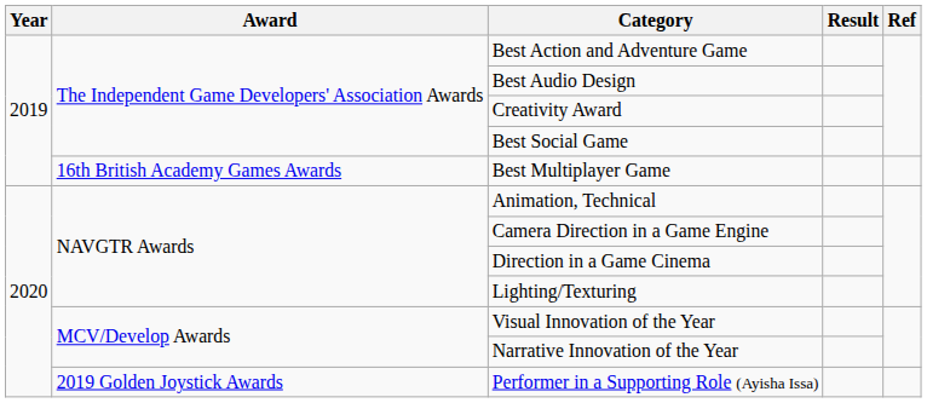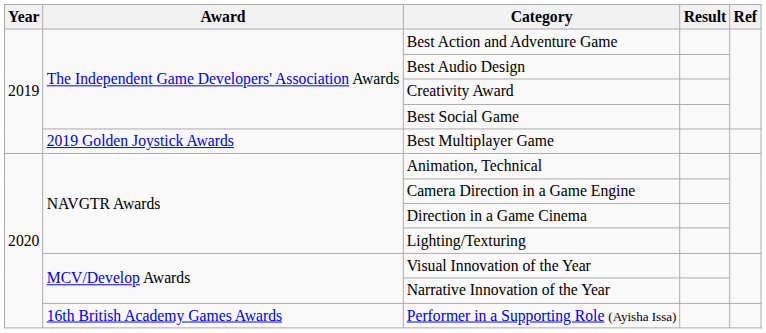 <table class="wikitable sortable">
 <tr>
 <th>Year</th>
 <th>Award</th>
 <th>Category</th>
 <th>Result</th>
 <th>Ref</th>
 </tr>
 <tr>
 <td style="text-align:center;" rowspan="5">2019</td>
 <td rowspan="4"><a href='#'>The Independent Game Developers' Association</a> Awards</td>
 <td>Best Action and Adventure Game</td>
 <td></td>
 <td rowspan="4" style="text-align:center;"></td>
 </tr>
 <tr>
 <td>Best Audio Design</td>
 <td></td>
 </tr>
 <tr>
 <td>Creativity Award</td>
 <td></td>
 </tr>
 <tr>
 <td>Best Social Game</td>
 <td></td>
 </tr>
 <tr>
-<td><a href='#'>16th British Academy Games Awards</a></td>
+<td><a href='#'>2019 Golden Joystick Awards</a></td>
 <td>Best Multiplayer Game</td>
 <td></td>
 <td style="text-align:center;"></td>
 </tr>
 <tr>
 <td style="text-align:center;" rowspan="7">2020</td>
 <td rowspan="4">NAVGTR Awards</td>
 <td>Animation, Technical</td>
 <td></td>
 <td rowspan="4" style="text-align:center;"></td>
 </tr>
 <tr>
 <td>Camera Direction in a Game Engine</td>
 <td></td>
 </tr>
 <tr>
 <td>Direction in a Game Cinema</td>
 <td></td>
 </tr>
 <tr>
 <td>Lighting/Texturing</td>
 <td></td>
 </tr>
 <tr>
 <td rowspan="2"><a href='#'>MCV/Develop</a> Awards</td>
 <td>Visual Innovation of the Year</td>
 <td></td>
 <td rowspan="2" style="text-align:center;"></td>
 </tr>
 <tr>
 <td>Narrative Innovation of the Year</td>
 <td></td>
 </tr>
 <tr>
-<td><a href='#'>2019 Golden Joystick Awards</a></td>
+<td><a href='#'>16th British Academy Games Awards</a></td>
 <td><a href='#'>Performer in a Supporting Role</a> <small>(Ayisha Issa)</small></td>
 <td></td>
 <td style="text-align:center;"></td>
 </tr>
 </table>
